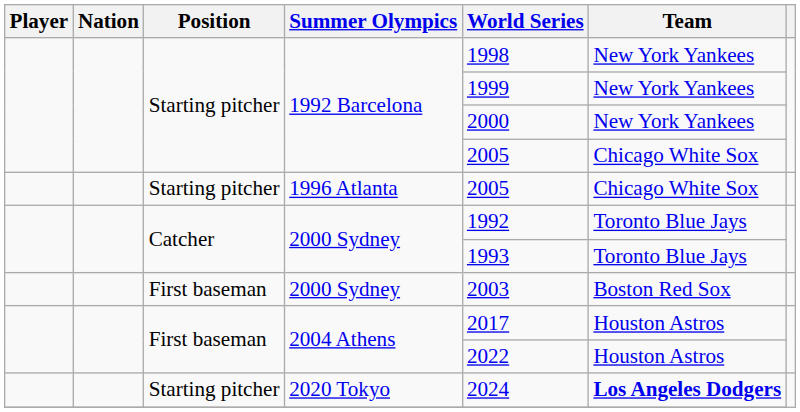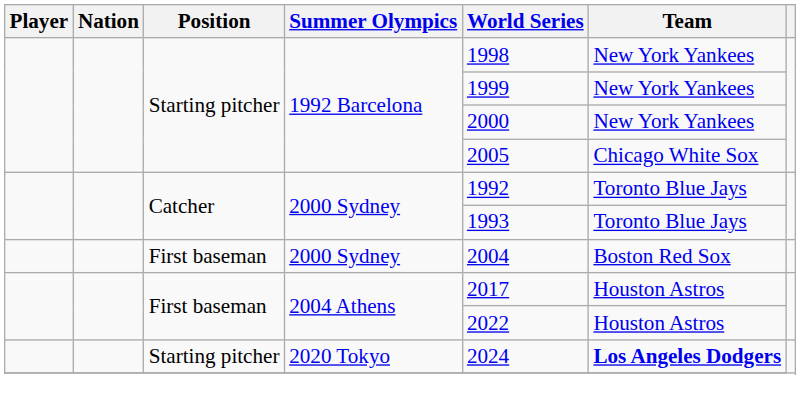 <table class="wikitable sortable">
 <tr>
 <th>Player</th>
 <th>Nation</th>
 <th>Position</th>
 <th><a href='#'>Summer Olympics</a></th>
 <th><a href='#'>World Series</a></th>
 <th class="unsortable">Team</th>
 <th></th>
 </tr>
 <tr>
 <td rowspan=4></td>
 <td rowspan=4></td>
 <td rowspan=4>Starting pitcher</td>
 <td rowspan=4><a href='#'>1992 Barcelona</a></td>
 <td><a href='#'>1998</a></td>
 <td><a href='#'>New York Yankees</a></td>
 <td rowspan=4></td>
 </tr>
 <tr>
 <td><a href='#'>1999</a></td>
 <td><a href='#'>New York Yankees</a></td>
 </tr>
 <tr>
 <td><a href='#'>2000</a></td>
 <td><a href='#'>New York Yankees</a></td>
 </tr>
 <tr>
 <td><a href='#'>2005</a></td>
 <td><a href='#'>Chicago White Sox</a></td>
 </tr>
 <tr>
-<td></td>
-<td></td>
-<td>Starting pitcher</td>
-<td><a href='#'>1996 Atlanta</a></td>
-<td><a href='#'>2005</a></td>
-<td><a href='#'>Chicago White Sox</a></td>
-<td></td>
-</tr>
-<tr>
 <td rowspan=2></td>
 <td rowspan=2></td>
 <td rowspan=2>Catcher</td>
 <td rowspan=2><a href='#'>2000 Sydney</a></td>
 <td><a href='#'>1992</a></td>
 <td><a href='#'>Toronto Blue Jays</a></td>
 <td rowspan=2></td>
 </tr>
 <tr>
 <td><a href='#'>1993</a></td>
 <td><a href='#'>Toronto Blue Jays</a></td>
 </tr>
 <tr>
 <td></td>
 <td></td>
 <td>First baseman</td>
 <td><a href='#'>2000 Sydney</a></td>
-<td><a href='#'>2003</a></td>
+<td><a href='#'>2004</a></td>
 <td><a href='#'>Boston Red Sox</a></td>
 <td></td>
 </tr>
 <tr>
 <td rowspan=2></td>
 <td rowspan=2></td>
 <td rowspan=2>First baseman</td>
 <td rowspan=2><a href='#'>2004 Athens</a></td>
 <td><a href='#'>2017</a></td>
 <td><a href='#'>Houston Astros</a></td>
 <td rowspan=2></td>
 </tr>
 <tr>
 <td><a href='#'>2022</a></td>
 <td><a href='#'>Houston Astros</a></td>
 </tr>
 <tr>
 <td></td>
 <td></td>
 <td>Starting pitcher</td>
 <td><a href='#'>2020 Tokyo</a></td>
 <td><a href='#'>2024</a></td>
 <td><strong><a href='#'>Los Angeles Dodgers</a></strong></td>
 <td rowspan=4></td>
 </tr>
 <tr>
 </tr>
 </table>
